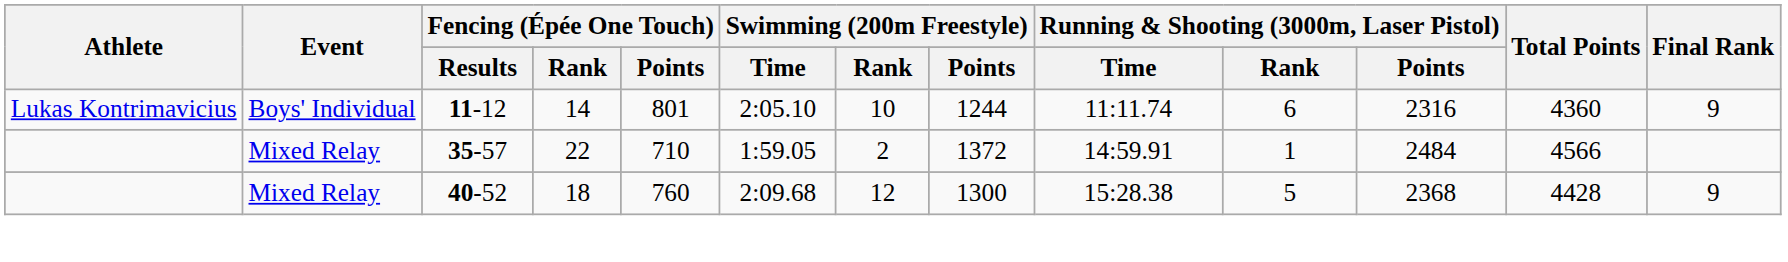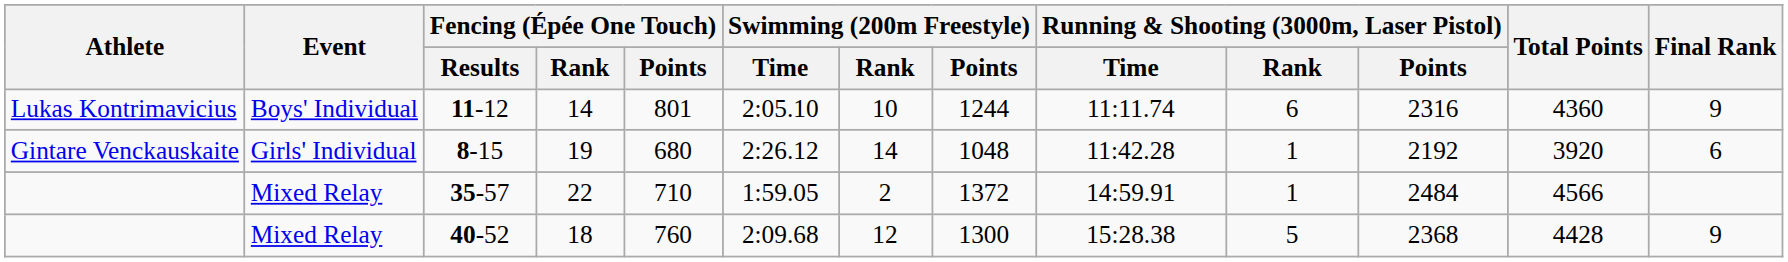 <table class="wikitable" border="1" style="font-size:90%">
 <tr>
 <th rowspan=2>Athlete</th>
 <th rowspan=2>Event</th>
 <th colspan=3>Fencing (Épée One Touch)</th>
 <th colspan=3>Swimming (200m Freestyle)</th>
 <th colspan=3>Running & Shooting (3000m, Laser Pistol)</th>
 <th rowspan=2>Total Points</th>
 <th rowspan=2>Final Rank</th>
 </tr>
 <tr>
 <th>Results</th>
 <th>Rank</th>
 <th>Points</th>
 <th>Time</th>
 <th>Rank</th>
 <th>Points</th>
 <th>Time</th>
 <th>Rank</th>
 <th>Points</th>
 </tr>
 <tr>
 <td><a href='#'>Lukas Kontrimavicius</a></td>
 <td><a href='#'>Boys' Individual</a></td>
 <td align=center><strong>11</strong>-12</td>
 <td align=center>14</td>
 <td align=center>801</td>
 <td align=center>2:05.10</td>
 <td align=center>10</td>
 <td align=center>1244</td>
 <td align=center>11:11.74</td>
 <td align=center>6</td>
 <td align=center>2316</td>
 <td align=center>4360</td>
 <td align=center>9</td>
 </tr>
 <tr>
+<td><a href='#'>Gintare Venckauskaite</a></td>
+<td><a href='#'>Girls' Individual</a></td>
+<td align=center><strong>8</strong>-15</td>
+<td align=center>19</td>
+<td align=center>680</td>
+<td align=center>2:26.12</td>
+<td align=center>14</td>
+<td align=center>1048</td>
+<td align=center>11:42.28</td>
+<td align=center>1</td>
+<td align=center>2192</td>
+<td align=center>3920</td>
+<td align=center>6</td>
+</tr>
+<tr>
 <td><br></td>
 <td><a href='#'>Mixed Relay</a></td>
 <td align=center><strong>35</strong>-57</td>
 <td align=center>22</td>
 <td align=center>710</td>
 <td align=center>1:59.05</td>
 <td align=center>2</td>
 <td align=center>1372</td>
 <td align=center>14:59.91</td>
 <td align=center>1</td>
 <td align=center>2484</td>
 <td align=center>4566</td>
 <td align=center></td>
 </tr>
 <tr>
 <td><br></td>
 <td><a href='#'>Mixed Relay</a></td>
 <td align=center><strong>40</strong>-52</td>
 <td align=center>18</td>
 <td align=center>760</td>
 <td align=center>2:09.68</td>
 <td align=center>12</td>
 <td align=center>1300</td>
 <td align=center>15:28.38</td>
 <td align=center>5</td>
 <td align=center>2368</td>
 <td align=center>4428</td>
 <td align=center>9</td>
 </tr>
 </table>
